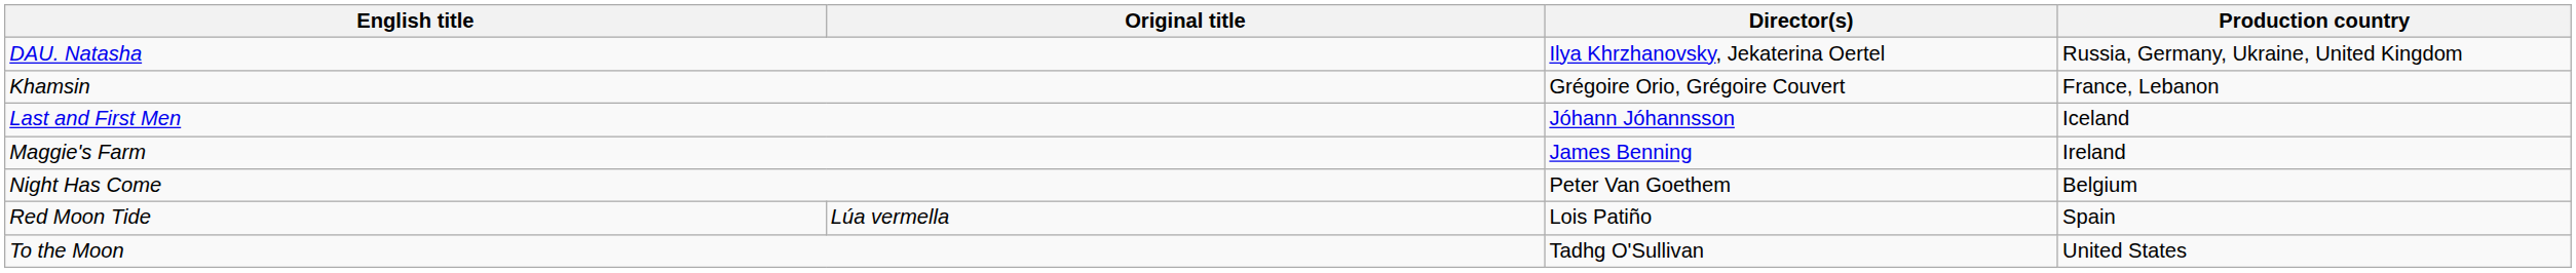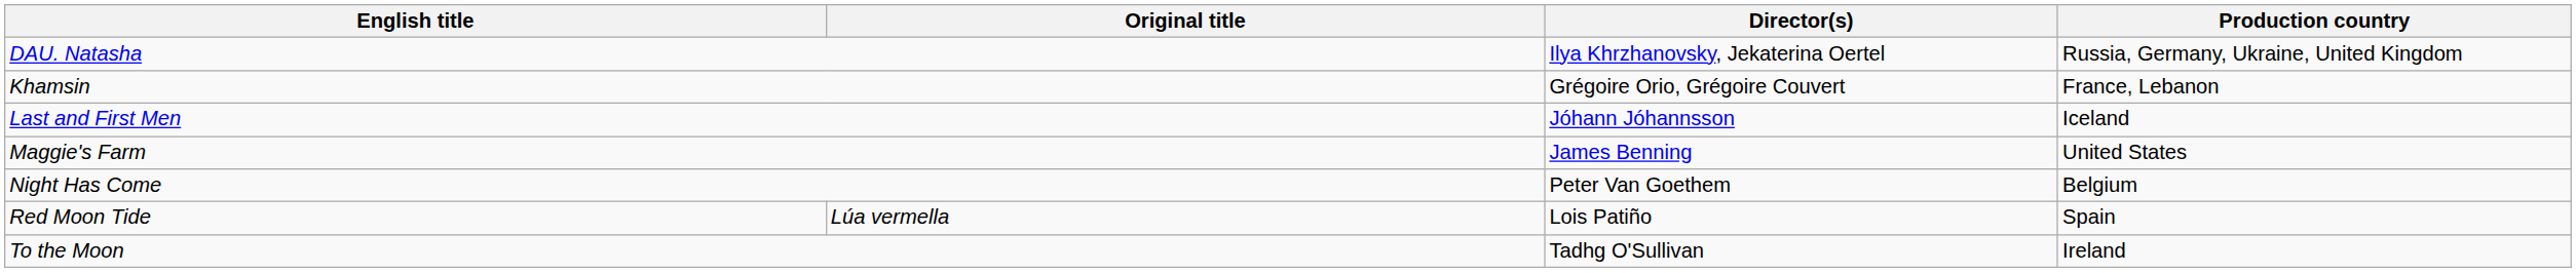 <table class="wikitable" width=100%>
 <tr>
 <th scope="col" width="32%">English title</th>
 <th scope="col" width="28%">Original title</th>
 <th scope="col" width="20%">Director(s)</th>
 <th scope="col" width="20%">Production country</th>
 </tr>
 <tr>
 <td colspan=2><em><a href='#'>DAU. Natasha</a></em></td>
 <td><a href='#'>Ilya Khrzhanovsky</a>, Jekaterina Oertel</td>
 <td>Russia, Germany, Ukraine, United Kingdom</td>
 </tr>
 <tr>
 <td colspan=2><em>Khamsin</em></td>
 <td>Grégoire Orio, Grégoire Couvert</td>
 <td>France, Lebanon</td>
 </tr>
 <tr>
 <td colspan=2><em><a href='#'>Last and First Men</a></em></td>
 <td><a href='#'>Jóhann Jóhannsson</a></td>
 <td>Iceland</td>
 </tr>
 <tr>
 <td colspan=2><em>Maggie's Farm</em></td>
 <td><a href='#'>James Benning</a></td>
-<td>Ireland</td>
+<td>United States</td>
 </tr>
 <tr>
 <td colspan=2><em>Night Has Come</em></td>
 <td>Peter Van Goethem</td>
 <td>Belgium</td>
 </tr>
 <tr>
 <td><em>Red Moon Tide</em></td>
 <td><em>Lúa vermella</em></td>
 <td>Lois Patiño</td>
 <td>Spain</td>
 </tr>
 <tr>
 <td colspan=2><em>To the Moon</em></td>
 <td>Tadhg O'Sullivan</td>
-<td>United States</td>
+<td>Ireland</td>
 </tr>
 </table>
